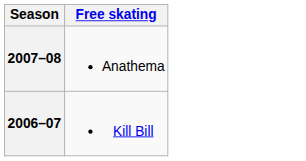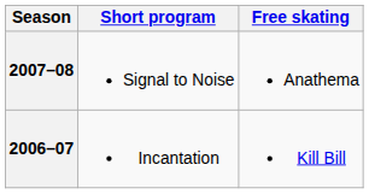 <table class=wikitable style=text-align:center>
 <tr>
 <th>Season</th>
+<th><a href='#'>Short program</a></th>
 <th><a href='#'>Free skating</a></th>
 </tr>
 <tr>
 <th>2007–08 <br> </th>
+<td><br><ul><li>Signal to Noise <br></li></ul></td>
 <td><br><ul><li>Anathema <br></li></ul></td>
 </tr>
 <tr>
 <th>2006–07 <br> </th>
+<td><br><ul><li>Incantation <br></li></ul></td>
 <td><br><ul><li><a href='#'>Kill Bill</a> <br></li></ul></td>
 </tr>
 </table>
